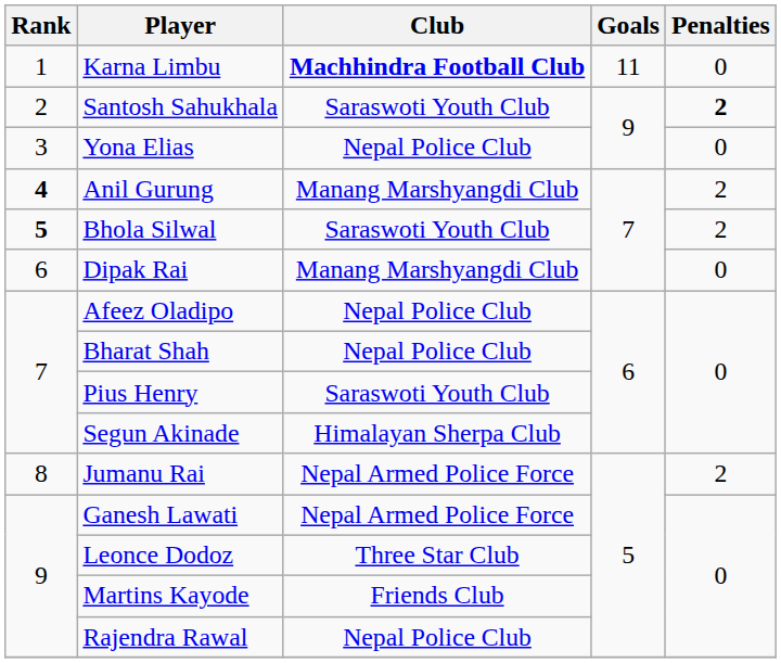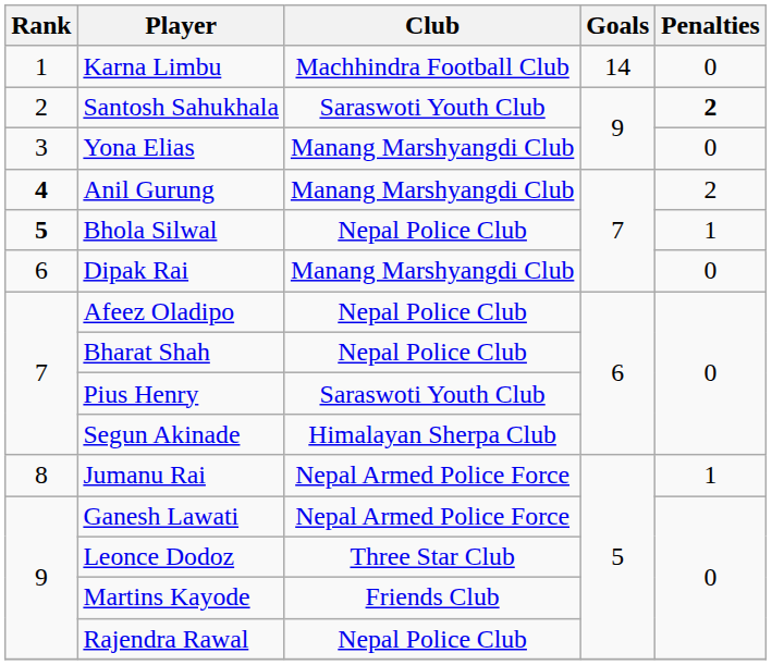 <table class="wikitable sortable" style="text-align:center">
 <tr>
 <th>Rank</th>
 <th>Player</th>
 <th>Club</th>
 <th>Goals</th>
 <th>Penalties</th>
 </tr>
 <tr>
 <td>1</td>
 <td align="left"> <a href='#'>Karna Limbu</a></td>
-<td><strong><a href='#'>Machhindra Football Club</a></strong></td>
-<td>11</td>
+<td><a href='#'>Machhindra Football Club</a></td>
+<td>14</td>
 <td>0</td>
 </tr>
 <tr>
 <td>2</td>
 <td align="left"> <a href='#'>Santosh Sahukhala</a></td>
 <td><a href='#'>Saraswoti Youth Club</a></td>
 <td rowspan="2">9</td>
 <td><strong>2</strong></td>
 </tr>
 <tr>
 <td>3</td>
 <td align="left"> <a href='#'>Yona Elias</a></td>
-<td><a href='#'>Nepal Police Club</a></td>
+<td><a href='#'>Manang Marshyangdi Club</a></td>
 <td>0</td>
 </tr>
 <tr>
 <td><strong>4</strong></td>
 <td align="left"> <a href='#'>Anil Gurung</a></td>
 <td><a href='#'>Manang Marshyangdi Club</a></td>
 <td rowspan="3">7</td>
 <td>2</td>
 </tr>
 <tr>
 <td><strong>5</strong></td>
 <td align="left"> <a href='#'>Bhola Silwal</a></td>
-<td><a href='#'>Saraswoti Youth Club</a></td>
-<td>2</td>
+<td><a href='#'>Nepal Police Club</a></td>
+<td>1</td>
 </tr>
 <tr>
 <td>6</td>
 <td align="left"> <a href='#'>Dipak Rai</a></td>
 <td><a href='#'>Manang Marshyangdi Club</a></td>
 <td>0</td>
 </tr>
 <tr>
 <td rowspan="4">7</td>
 <td align="left"> <a href='#'>Afeez Oladipo</a></td>
 <td><a href='#'>Nepal Police Club</a></td>
 <td rowspan="4">6</td>
 <td rowspan="4">0</td>
 </tr>
 <tr>
 <td align="left"> <a href='#'>Bharat Shah</a></td>
 <td><a href='#'>Nepal Police Club</a></td>
 </tr>
 <tr>
 <td align="left"> <a href='#'>Pius Henry</a></td>
 <td><a href='#'>Saraswoti Youth Club</a></td>
 </tr>
 <tr>
 <td align="left"> <a href='#'>Segun Akinade</a></td>
 <td><a href='#'>Himalayan Sherpa Club</a></td>
 </tr>
 <tr>
 <td>8</td>
 <td align="left"> <a href='#'>Jumanu Rai</a></td>
 <td><a href='#'>Nepal Armed Police Force</a></td>
 <td rowspan="5">5</td>
-<td>2</td>
+<td>1</td>
 </tr>
 <tr>
 <td rowspan="4">9</td>
 <td align="left"> <a href='#'>Ganesh Lawati</a></td>
 <td><a href='#'>Nepal Armed Police Force</a></td>
 <td rowspan="4">0</td>
 </tr>
 <tr>
 <td align="left"> <a href='#'>Leonce Dodoz</a></td>
 <td><a href='#'>Three Star Club</a></td>
 </tr>
 <tr>
 <td align="left"> <a href='#'>Martins Kayode</a></td>
 <td><a href='#'>Friends Club</a></td>
 </tr>
 <tr>
 <td align="left"> <a href='#'>Rajendra Rawal</a></td>
 <td><a href='#'>Nepal Police Club</a></td>
 </tr>
 <tr>
 </tr>
 </table>
